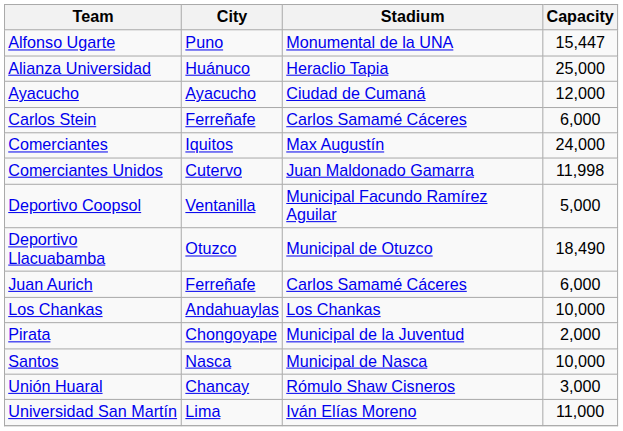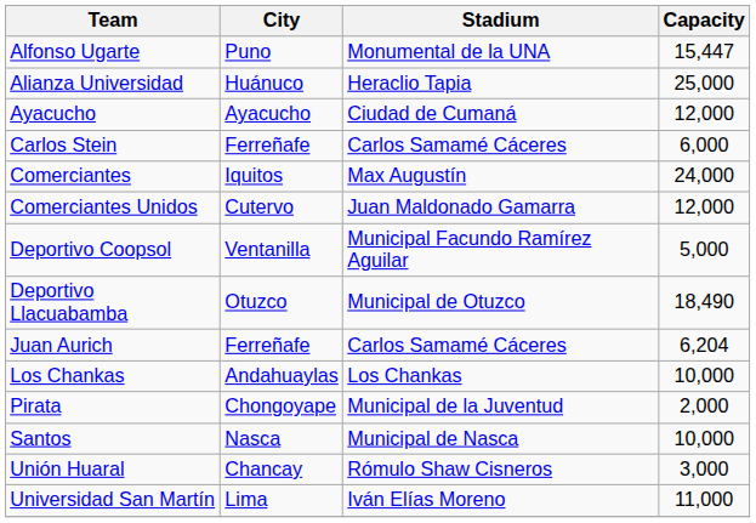 <table class="wikitable sortable">
 <tr>
 <th>Team</th>
 <th>City</th>
 <th>Stadium</th>
 <th>Capacity</th>
 </tr>
 <tr>
 <td><a href='#'>Alfonso Ugarte</a></td>
 <td><a href='#'>Puno</a></td>
 <td><a href='#'>Monumental de la UNA</a></td>
 <td align="center">15,447</td>
 </tr>
 <tr>
 <td><a href='#'>Alianza Universidad</a></td>
 <td><a href='#'>Huánuco</a></td>
 <td><a href='#'>Heraclio Tapia</a></td>
 <td align="center">25,000</td>
 </tr>
 <tr>
 <td><a href='#'>Ayacucho</a></td>
 <td><a href='#'>Ayacucho</a></td>
 <td><a href='#'>Ciudad de Cumaná</a></td>
 <td align="center">12,000</td>
 </tr>
 <tr>
 <td><a href='#'>Carlos Stein</a></td>
 <td><a href='#'>Ferreñafe</a></td>
 <td><a href='#'>Carlos Samamé Cáceres</a></td>
 <td align="center">6,000</td>
 </tr>
 <tr>
 <td><a href='#'>Comerciantes</a></td>
 <td><a href='#'>Iquitos</a></td>
 <td><a href='#'>Max Augustín</a></td>
 <td align="center">24,000</td>
 </tr>
 <tr>
 <td><a href='#'>Comerciantes Unidos</a></td>
 <td><a href='#'>Cutervo</a></td>
 <td><a href='#'>Juan Maldonado Gamarra</a></td>
-<td align="center">11,998</td>
+<td align="center">12,000</td>
 </tr>
 <tr>
 <td><a href='#'>Deportivo Coopsol</a></td>
 <td><a href='#'>Ventanilla</a></td>
 <td><a href='#'>Municipal Facundo Ramírez Aguilar</a></td>
 <td align="center">5,000</td>
 </tr>
 <tr>
 <td><a href='#'>Deportivo Llacuabamba</a></td>
 <td><a href='#'>Otuzco</a></td>
 <td><a href='#'>Municipal de Otuzco</a></td>
 <td align="center">18,490</td>
 </tr>
 <tr>
 <td><a href='#'>Juan Aurich</a></td>
 <td><a href='#'>Ferreñafe</a></td>
 <td><a href='#'>Carlos Samamé Cáceres</a></td>
-<td align="center">6,000</td>
+<td align="center">6,204</td>
 </tr>
 <tr>
 <td><a href='#'>Los Chankas</a></td>
 <td><a href='#'>Andahuaylas</a></td>
 <td><a href='#'>Los Chankas</a></td>
 <td align="center">10,000</td>
 </tr>
 <tr>
 <td><a href='#'>Pirata</a></td>
 <td><a href='#'>Chongoyape</a></td>
 <td><a href='#'>Municipal de la Juventud</a></td>
 <td align="center">2,000</td>
 </tr>
 <tr>
 <td><a href='#'>Santos</a></td>
 <td><a href='#'>Nasca</a></td>
 <td><a href='#'>Municipal de Nasca</a></td>
 <td align="center">10,000</td>
 </tr>
 <tr>
 <td><a href='#'>Unión Huaral</a></td>
 <td><a href='#'>Chancay</a></td>
 <td><a href='#'>Rómulo Shaw Cisneros</a></td>
 <td align="center">3,000</td>
 </tr>
 <tr>
 <td><a href='#'>Universidad San Martín</a></td>
 <td><a href='#'>Lima</a></td>
 <td><a href='#'>Iván Elías Moreno</a></td>
 <td align="center">11,000</td>
 </tr>
 <tr>
 </tr>
 </table>
